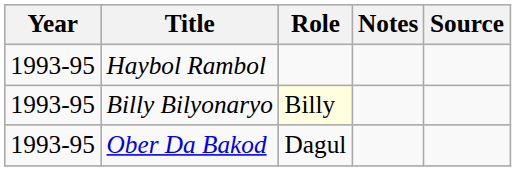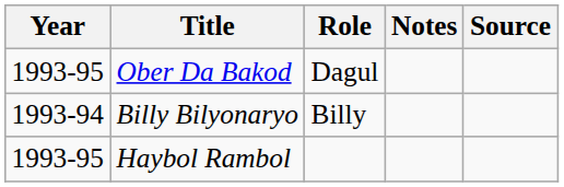 <table class="wikitable sortable" >
 <tr>
 <th>Year</th>
 <th>Title</th>
 <th>Role</th>
 <th class="unsortable">Notes </th>
 <th class="unsortable">Source </th>
 </tr>
 <tr>
 <td>1993-95</td>
+<td><em><a href='#'>Ober Da Bakod</a></em></td>
+<td>Dagul</td>
+<td></td>
+<td></td>
+</tr>
+<tr>
+<td>1993-94</td>
+<td><em>Billy Bilyonaryo</em></td>
+<td>Billy</td>
+<td></td>
+<td></td>
+</tr>
+<tr>
+<td>1993-95</td>
 <td><em>Haybol Rambol</em></td>
 <td></td>
 <td></td>
 <td></td>
 </tr>
-<tr>
-<td>1993-95</td>
-<td><em>Billy Bilyonaryo</em></td>
-<td style="background: lightyellow;">Billy</td>
-<td></td>
-<td></td>
-</tr>
-<tr>
-<td>1993-95</td>
-<td><em><a href='#'>Ober Da Bakod</a></em></td>
-<td>Dagul</td>
-<td></td>
-<td></td>
-</tr>
 </table>
